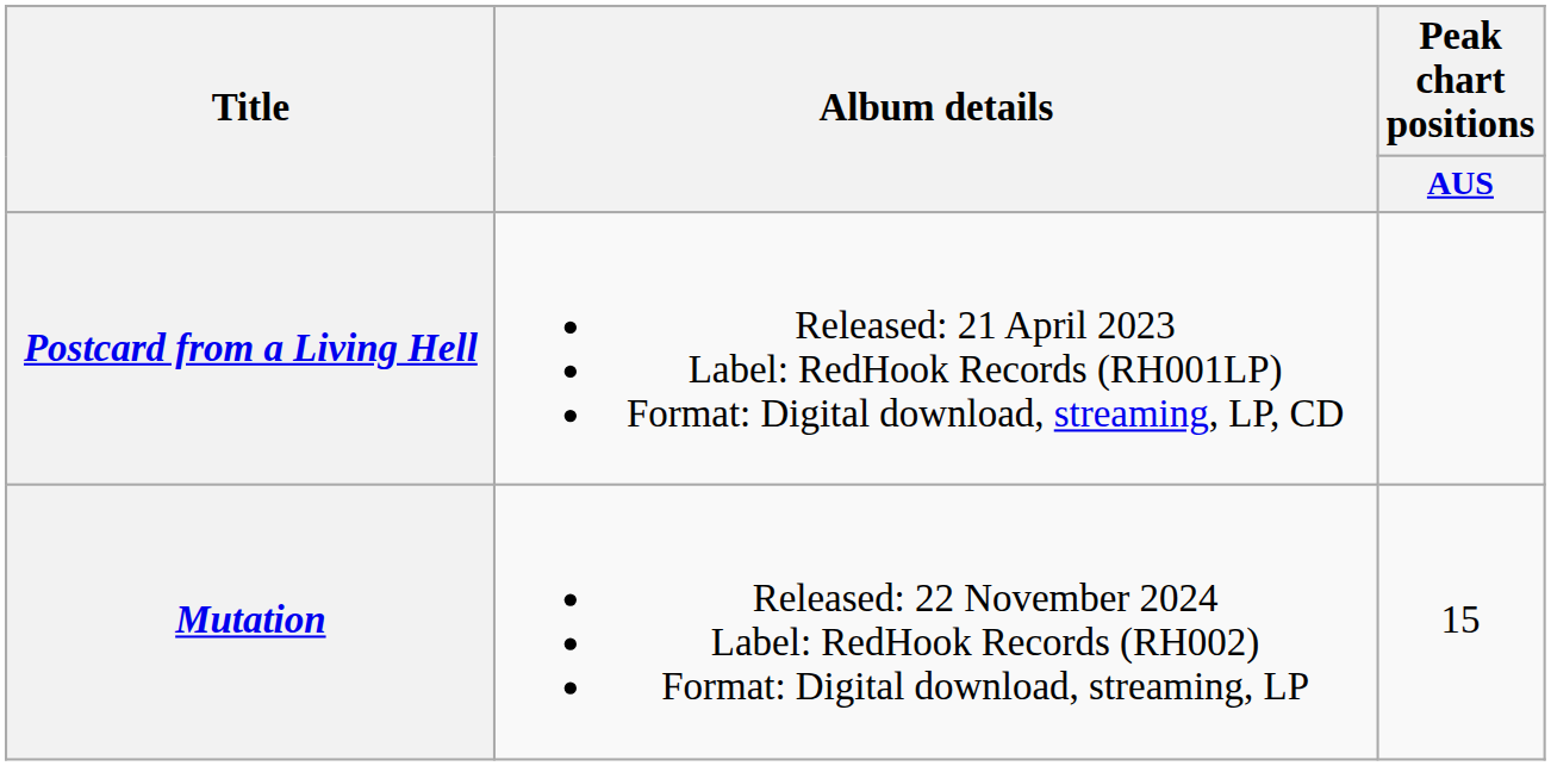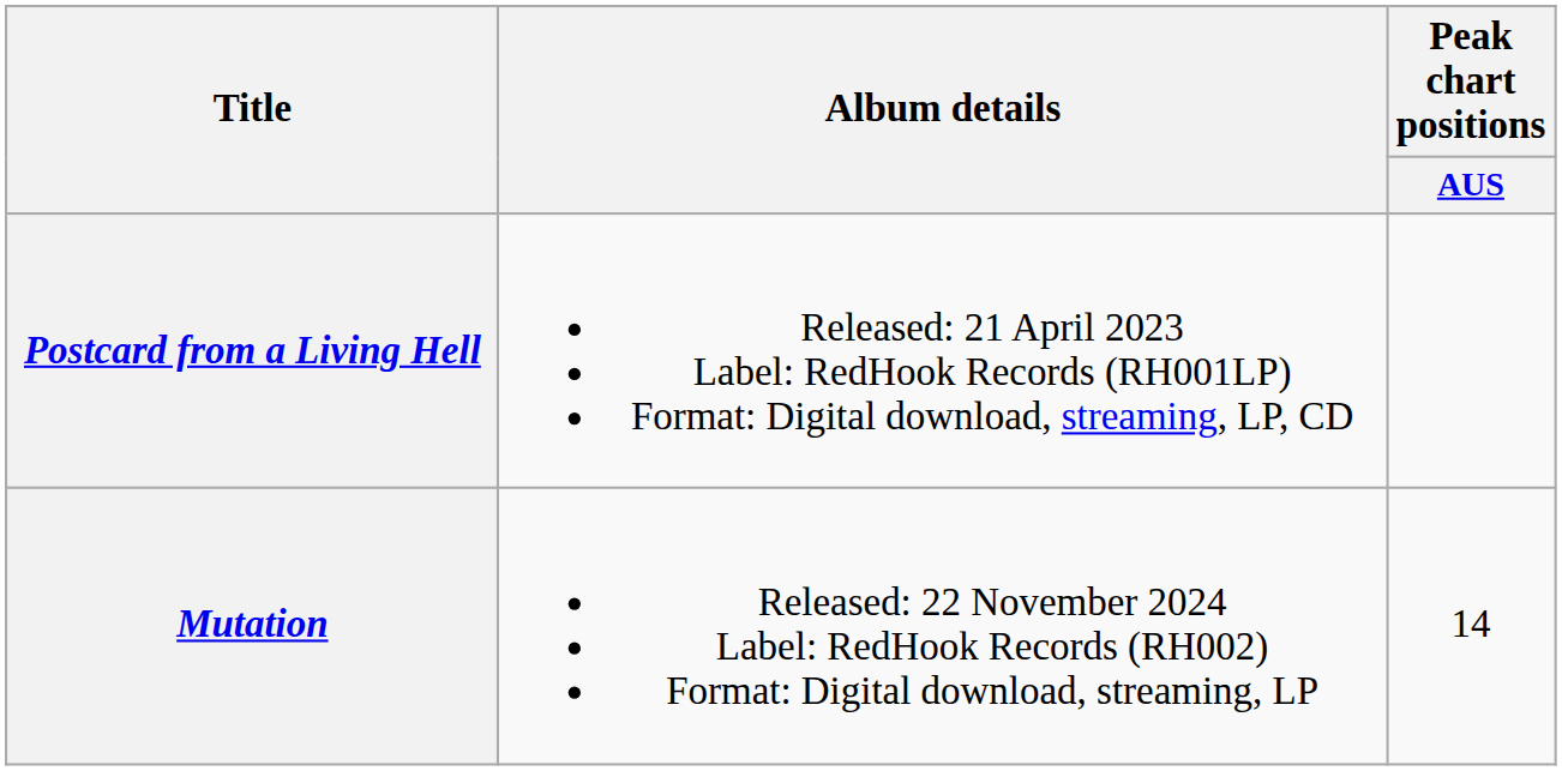 <table class="wikitable plainrowheaders" style="text-align:center;" border="1">
 <tr>
 <th scope="col" rowspan="2" style="width:12em;">Title</th>
 <th scope="col" rowspan="2" style="width:22em;">Album details</th>
 <th scope="col" colspan="1">Peak chart<br>positions</th>
 </tr>
 <tr>
 <th scope="col" style="width:3em; font-size:85%"><a href='#'>AUS</a><br></th>
 </tr>
 <tr>
 <th scope="row"><em><a href='#'>Postcard from a Living Hell</a></em></th>
 <td><br><ul><li>Released: 21 April 2023</li><li>Label: RedHook Records (RH001LP)</li><li>Format: Digital download, <a href='#'>streaming</a>, LP, CD</li></ul></td>
 <td></td>
 </tr>
 <tr>
 <th scope="row"><em><a href='#'>Mutation</a></em></th>
 <td><br><ul><li>Released: 22 November 2024</li><li>Label: RedHook Records (RH002)</li><li>Format: Digital download, streaming, LP</li></ul></td>
-<td>15</td>
+<td>14</td>
 </tr>
 </table>
